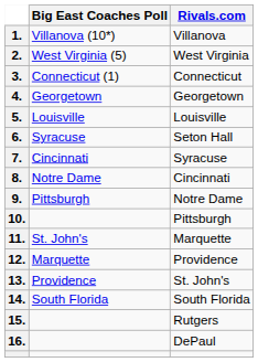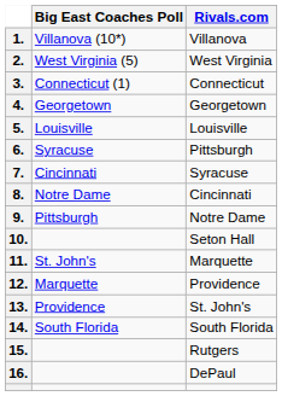 <table class="wikitable" style="white-space:nowrap; font-size:90%;">
 <tr>
 <td ! style="background:white; border-top-style:hidden; border-left-style:hidden;"></td>
 <th>Big East Coaches Poll</th>
 <th><a href='#'>Rivals.com</a></th>
 </tr>
 <tr>
 <th>1.</th>
 <td><a href='#'>Villanova</a> (10*)</td>
 <td>Villanova</td>
 </tr>
 <tr>
 <th>2.</th>
 <td><a href='#'>West Virginia</a> (5)</td>
 <td>West Virginia</td>
 </tr>
 <tr>
 <th>3.</th>
 <td><a href='#'>Connecticut</a> (1)</td>
 <td>Connecticut</td>
 </tr>
 <tr>
 <th>4.</th>
 <td><a href='#'>Georgetown</a></td>
 <td>Georgetown</td>
 </tr>
 <tr>
 <th>5.</th>
 <td><a href='#'>Louisville</a></td>
 <td>Louisville</td>
 </tr>
 <tr>
 <th>6.</th>
 <td><a href='#'>Syracuse</a></td>
-<td>Seton Hall</td>
+<td>Pittsburgh</td>
 </tr>
 <tr>
 <th>7.</th>
 <td><a href='#'>Cincinnati</a></td>
 <td>Syracuse</td>
 </tr>
 <tr>
 <th>8.</th>
 <td><a href='#'>Notre Dame</a></td>
 <td>Cincinnati</td>
 </tr>
 <tr>
 <th>9.</th>
 <td><a href='#'>Pittsburgh</a></td>
 <td>Notre Dame</td>
 </tr>
 <tr>
 <th>10.</th>
 <td></td>
-<td>Pittsburgh</td>
+<td>Seton Hall</td>
 </tr>
 <tr>
 <th>11.</th>
 <td><a href='#'>St. John's</a></td>
 <td>Marquette</td>
 </tr>
 <tr>
 <th>12.</th>
 <td><a href='#'>Marquette</a></td>
 <td>Providence</td>
 </tr>
 <tr>
 <th>13.</th>
 <td><a href='#'>Providence</a></td>
 <td>St. John's</td>
 </tr>
 <tr>
 <th>14.</th>
 <td><a href='#'>South Florida</a></td>
 <td>South Florida</td>
 </tr>
 <tr>
 <th>15.</th>
 <td></td>
 <td>Rutgers</td>
 </tr>
 <tr>
 <th>16.</th>
 <td></td>
 <td>DePaul</td>
 </tr>
 <tr>
 <th></th>
 <td></td>
 </tr>
 </table>
